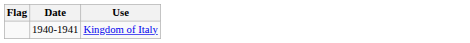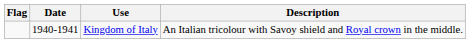 <table class="wikitable">
 <tr>
 <th>Flag</th>
 <th>Date</th>
 <th>Use</th>
+<th>Description</th>
 </tr>
 <tr>
 <td></td>
 <td>1940-1941</td>
 <td><a href='#'>Kingdom of Italy</a></td>
+<td>An Italian tricolour with Savoy shield and <a href='#'>Royal crown</a> in the middle.</td>
 </tr>
 </table>
